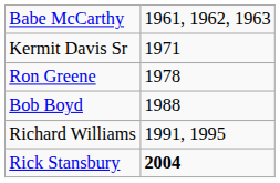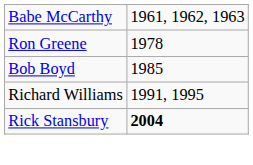 <table class="wikitable">
 <tr>
 <td><a href='#'>Babe McCarthy</a></td>
 <td>1961, 1962, 1963</td>
-</tr>
-<tr>
-<td>Kermit Davis Sr</td>
-<td>1971</td>
 </tr>
 <tr>
 <td><a href='#'>Ron Greene</a></td>
 <td>1978</td>
 </tr>
 <tr>
 <td><a href='#'>Bob Boyd</a></td>
-<td>1988</td>
+<td>1985</td>
 </tr>
 <tr>
 <td>Richard Williams</td>
 <td>1991, 1995</td>
 </tr>
 <tr>
 <td><a href='#'>Rick Stansbury</a></td>
 <td><strong>2004</strong></td>
 </tr>
 </table>
